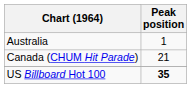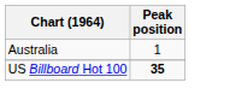 <table class="wikitable sortable">
 <tr>
 <th>Chart (1964)</th>
 <th>Peak<br>position</th>
 </tr>
 <tr>
 <td>Australia</td>
 <td style="text-align:center">1</td>
 </tr>
 <tr>
-<td>Canada (<a href='#'>CHUM <em>Hit Parade</em></a>)</td>
-<td style="text-align:center;">21</td>
-</tr>
-<tr>
 </tr>
 <tr>
 </tr>
 <tr>
 <td>US <a href='#'><em>Billboard</em> Hot 100</a></td>
 <td style="text-align: center"><strong>35</strong></td>
 </tr>
 </table>
